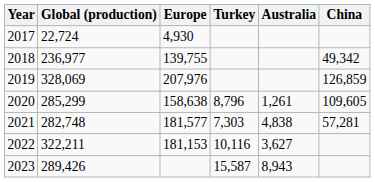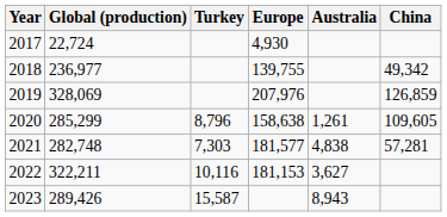 <table class="wikitable">
 <tr>
 <th>Year</th>
 <th>Global (production)</th>
+<th>Turkey</th>
 <th>Europe</th>
-<th>Turkey</th>
 <th>Australia</th>
 <th>China</th>
 </tr>
 <tr>
 <td>2017</td>
 <td>22,724</td>
+<td></td>
 <td>4,930</td>
-<td></td>
 <td></td>
 <td></td>
 </tr>
 <tr>
 <td>2018</td>
 <td>236,977</td>
+<td></td>
 <td>139,755</td>
-<td></td>
 <td></td>
 <td>49,342</td>
 </tr>
 <tr>
 <td>2019</td>
 <td>328,069</td>
+<td></td>
 <td>207,976</td>
-<td></td>
 <td></td>
 <td>126,859</td>
 </tr>
 <tr>
 <td>2020</td>
 <td>285,299</td>
+<td>8,796</td>
 <td>158,638</td>
-<td>8,796</td>
 <td>1,261</td>
 <td>109,605</td>
 </tr>
 <tr>
 <td>2021</td>
 <td>282,748</td>
+<td>7,303</td>
 <td>181,577</td>
-<td>7,303</td>
 <td>4,838</td>
 <td>57,281</td>
 </tr>
 <tr>
 <td>2022</td>
 <td>322,211</td>
+<td>10,116</td>
 <td>181,153</td>
-<td>10,116</td>
 <td>3,627</td>
 <td></td>
 </tr>
 <tr>
 <td>2023</td>
 <td>289,426</td>
+<td>15,587</td>
 <td></td>
-<td>15,587</td>
 <td>8,943</td>
 <td></td>
 </tr>
 </table>
